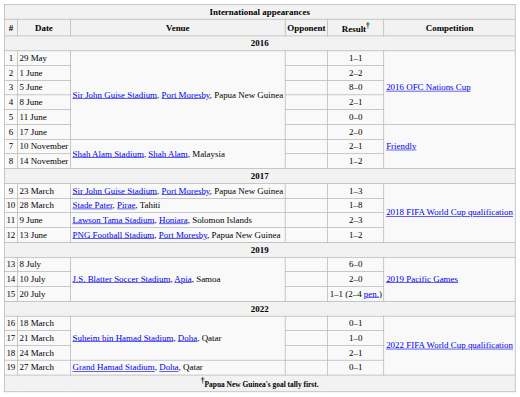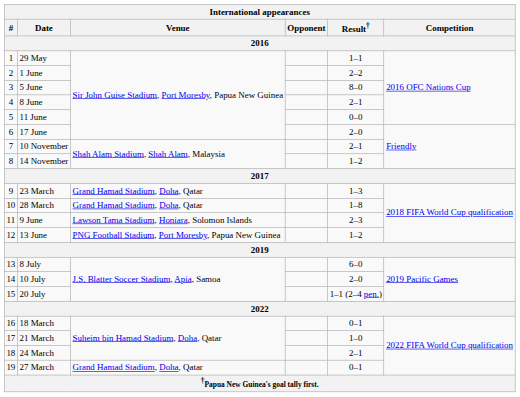 <table class="wikitable collapsible collapsed" style="font-size:90%">
 <tr>
 <th colspan="7"><strong>International appearances</strong></th>
 </tr>
 <tr>
 <th>#</th>
 <th>Date</th>
 <th>Venue</th>
 <th>Opponent</th>
 <th>Result<sup>†</sup></th>
 <th>Competition</th>
 </tr>
 <tr>
 <th colspan="7" align=center><strong>2016</strong></th>
 </tr>
 <tr>
 <td align=center>1</td>
 <td>29 May</td>
 <td rowspan="6"><a href='#'>Sir John Guise Stadium</a>, <a href='#'>Port Moresby</a>, Papua New Guinea</td>
 <td></td>
 <td align=center>1–1</td>
 <td rowspan="5"><a href='#'>2016 OFC Nations Cup</a></td>
 </tr>
 <tr>
 <td align=center>2</td>
 <td>1 June</td>
 <td></td>
 <td align=center>2–2</td>
 </tr>
 <tr>
 <td align=center>3</td>
 <td>5 June</td>
 <td></td>
 <td align=center>8–0</td>
 </tr>
 <tr>
 <td align=center>4</td>
 <td>8 June</td>
 <td></td>
 <td align=center>2–1</td>
 </tr>
 <tr>
 <td align=center>5</td>
 <td>11 June</td>
 <td></td>
 <td align=center>0–0</td>
 </tr>
 <tr>
 <td align=center>6</td>
 <td>17 June</td>
 <td></td>
 <td align=center>2–0</td>
 <td rowspan=3><a href='#'>Friendly</a></td>
 </tr>
 <tr>
 <td align=center>7</td>
 <td>10 November</td>
 <td rowspan=2><a href='#'>Shah Alam Stadium</a>, <a href='#'>Shah Alam</a>, Malaysia</td>
 <td></td>
 <td align=center>2–1</td>
 </tr>
 <tr>
 <td align=center>8</td>
 <td>14 November</td>
 <td></td>
 <td align=center>1–2</td>
 </tr>
 <tr>
 <th colspan="7" align=center><strong>2017</strong></th>
 </tr>
 <tr>
 <td align=center>9</td>
 <td>23 March</td>
-<td><a href='#'>Sir John Guise Stadium</a>, <a href='#'>Port Moresby</a>, Papua New Guinea</td>
+<td><a href='#'>Grand Hamad Stadium</a>, <a href='#'>Doha</a>, Qatar</td>
 <td></td>
 <td align=center>1–3</td>
 <td rowspan=4><a href='#'>2018 FIFA World Cup qualification</a></td>
 </tr>
 <tr>
 <td align=center>10</td>
 <td>28 March</td>
-<td><a href='#'>Stade Pater</a>, <a href='#'>Pirae</a>, Tahiti</td>
+<td><a href='#'>Grand Hamad Stadium</a>, <a href='#'>Doha</a>, Qatar</td>
 <td></td>
 <td align=center>1–8</td>
 </tr>
 <tr>
 <td align=center>11</td>
 <td>9 June</td>
 <td><a href='#'>Lawson Tama Stadium</a>, <a href='#'>Honiara</a>, Solomon Islands</td>
 <td></td>
 <td align=center>2–3</td>
 </tr>
 <tr>
 <td align=center>12</td>
 <td>13 June</td>
 <td><a href='#'>PNG Football Stadium</a>, <a href='#'>Port Moresby</a>, Papua New Guinea</td>
 <td></td>
 <td align=center>1–2</td>
 </tr>
 <tr>
 <th colspan="7" align=center><strong>2019</strong></th>
 </tr>
 <tr>
 <td align=center>13</td>
 <td>8 July</td>
 <td rowspan=3><a href='#'>J.S. Blatter Soccer Stadium</a>, <a href='#'>Apia</a>, Samoa</td>
 <td></td>
 <td align=center>6–0</td>
 <td rowspan=3><a href='#'>2019 Pacific Games</a></td>
 </tr>
 <tr>
 <td align=center>14</td>
 <td>10 July</td>
 <td></td>
 <td align=center>2–0</td>
 </tr>
 <tr>
 <td align=center>15</td>
 <td>20 July</td>
 <td></td>
 <td align=center>1–1 (2–4 <a href='#'>pen.</a>)</td>
 </tr>
 <tr>
 <th colspan="7" align=center><strong>2022</strong></th>
 </tr>
 <tr>
 <td align=center>16</td>
 <td>18 March</td>
 <td rowspan=3><a href='#'>Suheim bin Hamad Stadium</a>, <a href='#'>Doha</a>, Qatar</td>
 <td></td>
 <td align=center>0–1</td>
 <td rowspan=4><a href='#'>2022 FIFA World Cup qualification</a></td>
 </tr>
 <tr>
 <td align=center>17</td>
 <td>21 March</td>
 <td></td>
 <td align=center>1–0</td>
 </tr>
 <tr>
 <td align=center>18</td>
 <td>24 March</td>
 <td></td>
 <td align=center>2–1</td>
 </tr>
 <tr>
 <td align=center>19</td>
 <td>27 March</td>
 <td><a href='#'>Grand Hamad Stadium</a>, <a href='#'>Doha</a>, Qatar</td>
 <td></td>
 <td align=center>0–1</td>
 </tr>
 <tr>
 <th colspan="7"><sup>†</sup><small>Papua New Guinea's goal tally first.</small></th>
 </tr>
 </table>
